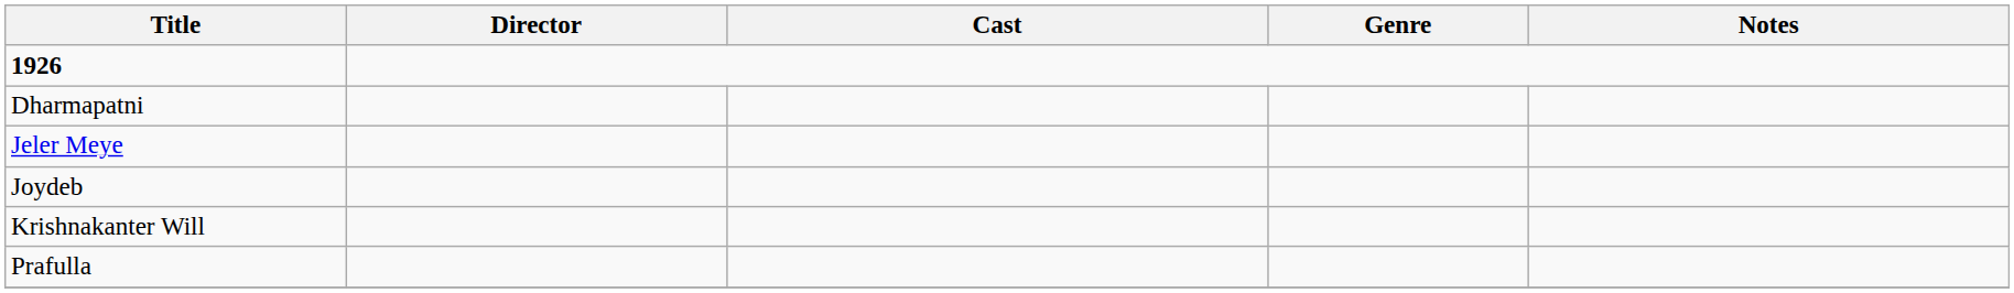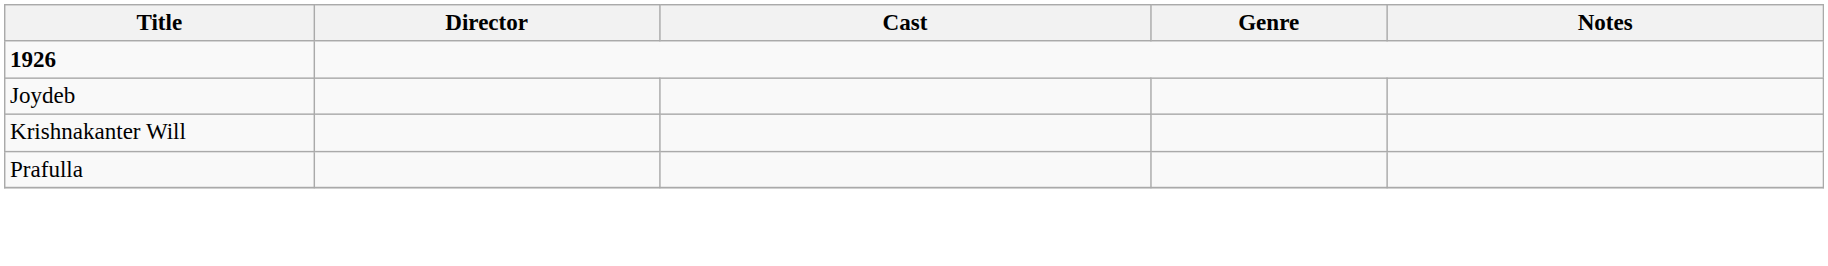 <table class="wikitable" width= "100%">
 <tr>
 <th width=17%>Title</th>
 <th width=19%>Director</th>
 <th width=27%>Cast</th>
 <th width=13%>Genre</th>
 <th width=24%>Notes</th>
 </tr>
 <tr>
 <td><strong>1926</strong></td>
-</tr>
-<tr>
-<td>Dharmapatni</td>
-<td></td>
-<td></td>
-<td></td>
-<td></td>
-</tr>
-<tr>
-<td><a href='#'>Jeler Meye</a></td>
-<td></td>
-<td></td>
-<td></td>
-<td></td>
 </tr>
 <tr>
 <td>Joydeb</td>
 <td></td>
 <td></td>
 <td></td>
 <td></td>
 </tr>
 <tr>
 <td>Krishnakanter Will</td>
 <td></td>
 <td></td>
 <td></td>
 <td></td>
 </tr>
 <tr>
 <td>Prafulla</td>
 <td></td>
 <td></td>
 <td></td>
 <td></td>
 </tr>
 <tr>
 </tr>
 </table>
